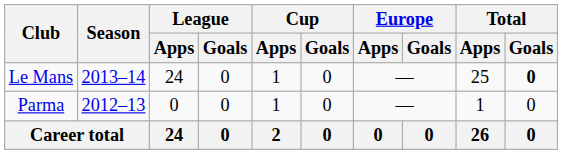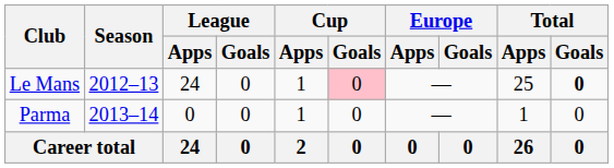 <table class="wikitable" style="text-align:center">
 <tr>
 <th rowspan="2">Club</th>
 <th rowspan="2">Season</th>
 <th colspan="2">League</th>
 <th colspan="2">Cup</th>
 <th colspan="2"><a href='#'>Europe</a></th>
 <th colspan="2">Total</th>
 </tr>
 <tr>
 <th>Apps</th>
 <th>Goals</th>
 <th>Apps</th>
 <th>Goals</th>
 <th>Apps</th>
 <th>Goals</th>
 <th>Apps</th>
 <th>Goals</th>
 </tr>
 <tr>
 <td><a href='#'>Le Mans</a></td>
-<td><a href='#'>2013–14</a></td>
+<td><a href='#'>2012–13</a></td>
 <td>24</td>
 <td>0</td>
 <td>1</td>
-<td>0</td>
+<td style="background: pink;">0</td>
 <td colspan="2">—</td>
 <td>25</td>
 <td><strong>0</strong></td>
 </tr>
 <tr>
 <td><a href='#'>Parma</a></td>
-<td><a href='#'>2012–13</a></td>
+<td><a href='#'>2013–14</a></td>
 <td>0</td>
 <td>0</td>
 <td>1</td>
 <td>0</td>
 <td colspan="2">—</td>
 <td>1</td>
 <td>0</td>
 </tr>
 <tr>
 <th colspan="2">Career total</th>
 <th>24</th>
 <th>0</th>
 <th>2</th>
 <th>0</th>
 <th>0</th>
 <th>0</th>
 <th>26</th>
 <th>0</th>
 </tr>
 </table>
